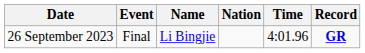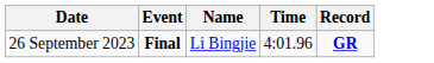 <table class=wikitable style=text-align:center>
 <tr>
 <th>Date</th>
 <th>Event</th>
 <th>Name</th>
-<th>Nation</th>
 <th>Time</th>
 <th>Record</th>
 </tr>
 <tr>
 <td>26 September 2023</td>
-<td>Final</td>
+<td><strong>Final</strong></td>
 <td align=left><a href='#'>Li Bingjie</a></td>
-<td align=left></td>
 <td>4:01.96</td>
 <td><strong><a href='#'>GR</a></strong></td>
 </tr>
 </table>
